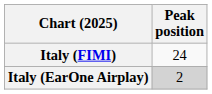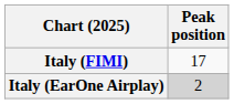 <table class="wikitable sortable plainrowheaders" style="text-align:center;">
 <tr>
 <th scope="col">Chart (2025)</th>
 <th scope="col">Peak<br>position</th>
 </tr>
 <tr>
 <th scope="row">Italy (<a href='#'>FIMI</a>)</th>
-<td>24</td>
+<td>17</td>
 </tr>
 <tr>
 <th scope="row">Italy (EarOne Airplay)</th>
 <td style="background: lightgrey;">2</td>
 </tr>
 </table>
